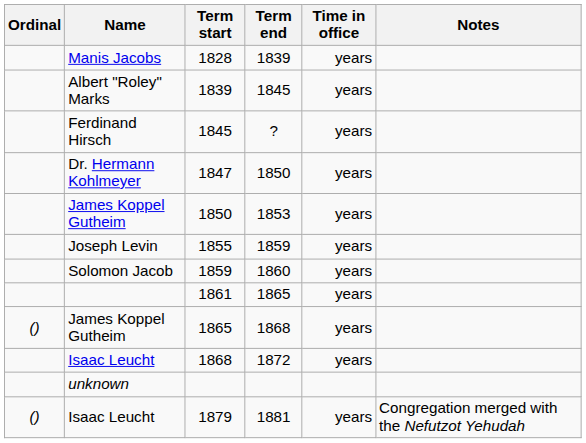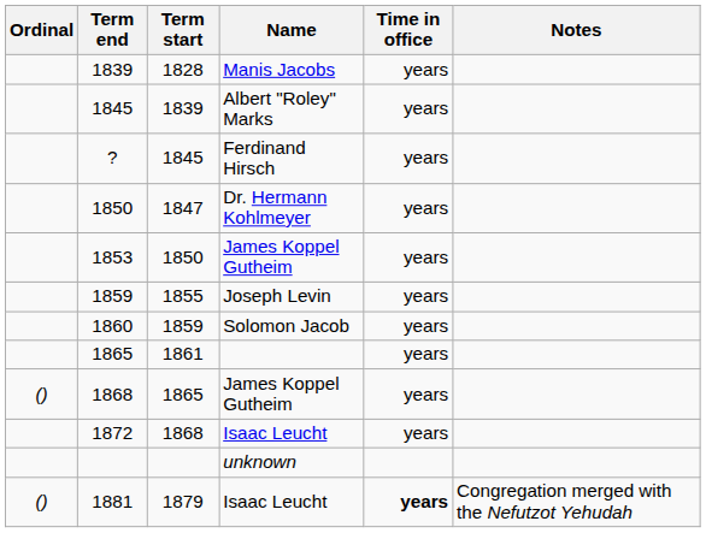 <table class="wikitable">
 <tr>
 <th>Ordinal</th>
+<th>Term end</th>
+<th>Term start</th>
 <th>Name</th>
-<th>Term start</th>
-<th>Term end</th>
 <th>Time in office</th>
 <th>Notes</th>
 </tr>
 <tr>
 <td align="center"></td>
+<td align=center>1839</td>
+<td align=center>1828</td>
 <td><a href='#'>Manis Jacobs</a></td>
-<td align=center>1828</td>
-<td align=center>1839</td>
 <td align=right> years</td>
 <td></td>
 </tr>
 <tr>
 <td align="center"></td>
+<td align=center>1845</td>
+<td align=center>1839</td>
 <td>Albert "Roley" Marks</td>
-<td align=center>1839</td>
-<td align=center>1845</td>
 <td align=right> years</td>
 <td></td>
 </tr>
 <tr>
 <td align="center"></td>
+<td align=center>?</td>
+<td align=center>1845</td>
 <td>Ferdinand Hirsch</td>
-<td align=center>1845</td>
-<td align=center>?</td>
 <td align=right> years</td>
 <td></td>
 </tr>
 <tr>
 <td align="center"></td>
+<td align=center>1850</td>
+<td align=center>1847</td>
 <td>Dr. <a href='#'>Hermann Kohlmeyer</a></td>
-<td align=center>1847</td>
-<td align=center>1850</td>
 <td align=right> years</td>
 <td></td>
 </tr>
 <tr>
 <td align="center"></td>
+<td align=center>1853</td>
+<td align=center>1850</td>
 <td><a href='#'>James Koppel Gutheim</a></td>
-<td align=center>1850</td>
-<td align=center>1853</td>
 <td align=right> years</td>
 <td></td>
 </tr>
 <tr>
 <td align="center"></td>
+<td align=center>1859</td>
+<td align=center>1855</td>
 <td>Joseph Levin</td>
-<td align=center>1855</td>
-<td align=center>1859</td>
 <td align=right> years</td>
 <td></td>
 </tr>
 <tr>
 <td align="center"></td>
+<td align=center>1860</td>
+<td align=center>1859</td>
 <td>Solomon Jacob</td>
-<td align=center>1859</td>
-<td align=center>1860</td>
 <td align=right> years</td>
 <td></td>
 </tr>
 <tr>
 <td align="center"></td>
+<td align=center>1865</td>
+<td align=center>1861</td>
 <td></td>
-<td align=center>1861</td>
-<td align=center>1865</td>
 <td align=right> years</td>
 <td></td>
 </tr>
 <tr>
 <td align="center"><em>()</em></td>
+<td align=center>1868</td>
+<td align=center>1865</td>
 <td>James Koppel Gutheim</td>
-<td align=center>1865</td>
-<td align=center>1868</td>
 <td align=right> years</td>
 <td></td>
 </tr>
 <tr>
 <td align="center"></td>
+<td align=center>1872</td>
+<td align=center>1868</td>
 <td><a href='#'>Isaac Leucht</a></td>
-<td align=center>1868</td>
-<td align=center>1872</td>
 <td align=right> years</td>
 <td></td>
 </tr>
 <tr>
 <td align="center"></td>
-<td><em>unknown</em></td>
 <td align=center></td>
 <td align=center></td>
+<td><em>unknown</em></td>
 <td align=right></td>
 <td></td>
 </tr>
 <tr>
 <td align="center"><em>()</em></td>
+<td align=center>1881</td>
+<td align=center>1879</td>
 <td>Isaac Leucht</td>
-<td align=center>1879</td>
-<td align=center>1881</td>
-<td align=right> years</td>
+<td align=right><strong> years</strong></td>
 <td>Congregation merged with the <em>Nefutzot Yehudah</em></td>
 </tr>
 </table>
